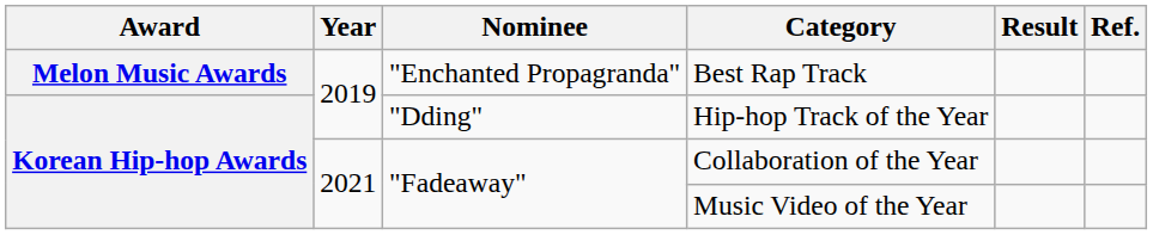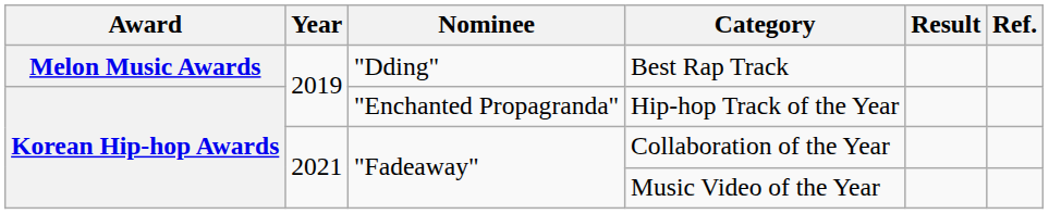 <table class="wikitable plainrowheaders">
 <tr>
 <th>Award</th>
 <th>Year</th>
 <th>Nominee</th>
 <th>Category</th>
 <th>Result</th>
 <th>Ref.</th>
 </tr>
 <tr>
 <th scope="row"><a href='#'>Melon Music Awards</a></th>
 <td rowspan="2">2019</td>
-<td>"Enchanted Propagranda"</td>
+<td>"Dding"</td>
 <td>Best Rap Track</td>
 <td></td>
 <td></td>
 </tr>
 <tr>
 <th scope="row" rowspan="3"><a href='#'>Korean Hip-hop Awards</a></th>
-<td>"Dding"</td>
+<td>"Enchanted Propagranda"</td>
 <td>Hip-hop Track of the Year</td>
 <td></td>
 <td></td>
 </tr>
 <tr>
 <td rowspan="2">2021</td>
 <td rowspan="2">"Fadeaway"</td>
 <td>Collaboration of the Year</td>
 <td></td>
 <td></td>
 </tr>
 <tr>
 <td>Music Video of the Year</td>
 <td></td>
 <td></td>
 </tr>
 </table>
